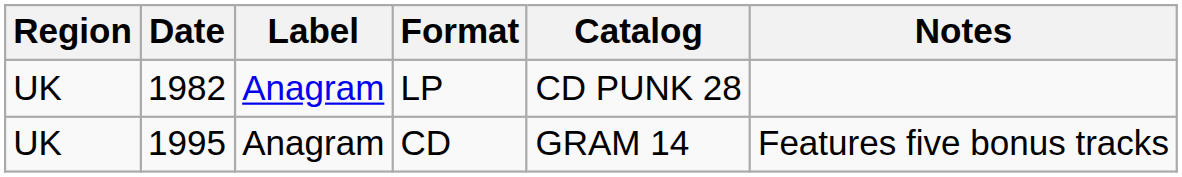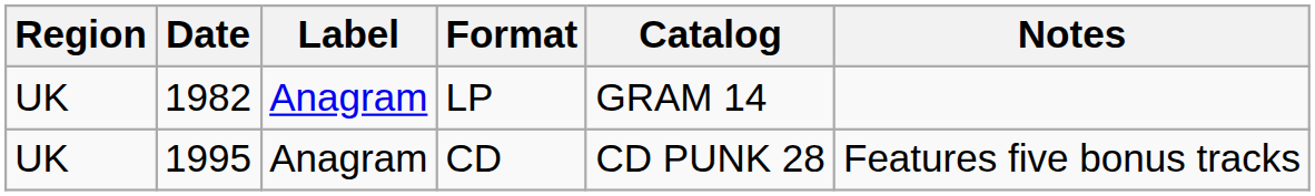 <table class="wikitable">
 <tr>
 <th>Region</th>
 <th>Date</th>
 <th>Label</th>
 <th>Format</th>
 <th>Catalog</th>
 <th>Notes</th>
 </tr>
 <tr>
 <td>UK</td>
 <td>1982</td>
 <td><a href='#'>Anagram</a></td>
 <td>LP</td>
-<td>CD PUNK 28</td>
+<td>GRAM 14</td>
 <td></td>
 </tr>
 <tr>
 <td>UK</td>
 <td>1995</td>
 <td>Anagram</td>
 <td>CD</td>
-<td>GRAM 14</td>
+<td>CD PUNK 28</td>
 <td>Features five bonus tracks</td>
 </tr>
 </table>
